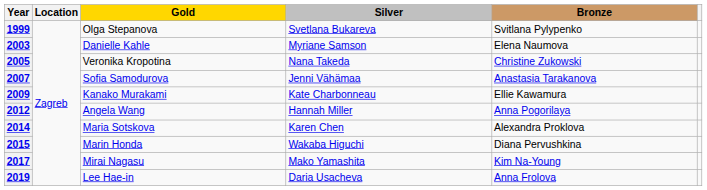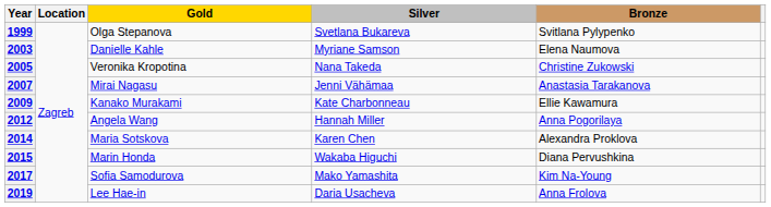 <table class="wikitable unsortable" style="text-align:left; width:85%">
 <tr>
 <th scope="col" style="text-align:center">Year</th>
 <th scope="col" style="text-align:center">Location</th>
 <td scope="col" style="text-align:center; width:30%; background:gold"><strong>Gold</strong></td>
 <td scope="col" style="text-align:center; width:30%; background:silver"><strong>Silver</strong></td>
 <td scope="col" style="text-align:center; width:30%; background:#c96"><strong>Bronze</strong></td>
 <th scope="col" style="text-align:center"></th>
 </tr>
 <tr>
 <th scope="row" style="text-align:left"><a href='#'>1999</a></th>
 <td rowspan="10"><a href='#'>Zagreb</a></td>
 <td> Olga Stepanova</td>
 <td> <a href='#'>Svetlana Bukareva</a></td>
 <td> Svitlana Pylypenko</td>
 <td></td>
 </tr>
 <tr>
 <th scope="row" style="text-align:left"><a href='#'>2003</a></th>
 <td> <a href='#'>Danielle Kahle</a></td>
 <td> <a href='#'>Myriane Samson</a></td>
 <td> Elena Naumova</td>
 <td></td>
 </tr>
 <tr>
 <th scope="row" style="text-align:left"><a href='#'>2005</a></th>
 <td> Veronika Kropotina</td>
 <td> <a href='#'>Nana Takeda</a></td>
 <td> <a href='#'>Christine Zukowski</a></td>
 <td></td>
 </tr>
 <tr>
 <th scope="row" style="text-align:left"><a href='#'>2007</a></th>
-<td> <a href='#'>Sofia Samodurova</a></td>
+<td> <a href='#'>Mirai Nagasu</a></td>
 <td> <a href='#'>Jenni Vähämaa</a></td>
 <td> <a href='#'>Anastasia Tarakanova</a></td>
 <td></td>
 </tr>
 <tr>
 <th scope="row" style="text-align:left"><a href='#'>2009</a></th>
 <td> <a href='#'>Kanako Murakami</a></td>
 <td> <a href='#'>Kate Charbonneau</a></td>
 <td> Ellie Kawamura</td>
 <td></td>
 </tr>
 <tr>
 <th scope="row" style="text-align:left"><a href='#'>2012</a></th>
 <td> <a href='#'>Angela Wang</a></td>
 <td> <a href='#'>Hannah Miller</a></td>
 <td> <a href='#'>Anna Pogorilaya</a></td>
 <td></td>
 </tr>
 <tr>
 <th scope="row" style="text-align:left"><a href='#'>2014</a></th>
 <td> <a href='#'>Maria Sotskova</a></td>
 <td> <a href='#'>Karen Chen</a></td>
 <td> Alexandra Proklova</td>
 <td></td>
 </tr>
 <tr>
 <th scope="row" style="text-align:left"><a href='#'>2015</a></th>
 <td> <a href='#'>Marin Honda</a></td>
 <td> <a href='#'>Wakaba Higuchi</a></td>
 <td> Diana Pervushkina</td>
 <td></td>
 </tr>
 <tr>
 <th scope="row" style="text-align:left"><a href='#'>2017</a></th>
-<td> <a href='#'>Mirai Nagasu</a></td>
+<td> <a href='#'>Sofia Samodurova</a></td>
 <td> <a href='#'>Mako Yamashita</a></td>
 <td> <a href='#'>Kim Na-Young</a></td>
 <td></td>
 </tr>
 <tr>
 <th scope="row" style="text-align:left"><a href='#'>2019</a></th>
 <td> <a href='#'>Lee Hae-in</a></td>
 <td> <a href='#'>Daria Usacheva</a></td>
 <td> <a href='#'>Anna Frolova</a></td>
 <td></td>
 </tr>
 </table>
